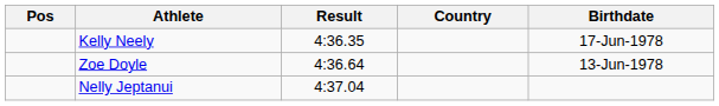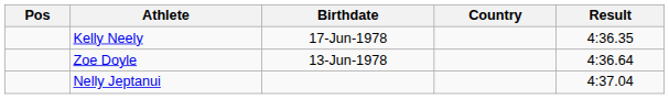 <table class="wikitable"  style="text-align:center; width:60%;">
 <tr>
 <th>Pos</th>
 <th>Athlete</th>
+<th>Birthdate</th>
+<th>Country</th>
 <th>Result</th>
-<th>Country</th>
-<th>Birthdate</th>
 </tr>
 <tr>
 <td align=center></td>
 <td align=left><a href='#'>Kelly Neely</a></td>
+<td>17-Jun-1978</td>
+<td align=left></td>
 <td>4:36.35</td>
-<td align=left></td>
-<td>17-Jun-1978</td>
 </tr>
 <tr>
 <td align=center></td>
 <td align=left><a href='#'>Zoe Doyle</a></td>
+<td>13-Jun-1978</td>
+<td align=left></td>
 <td>4:36.64</td>
-<td align=left></td>
-<td>13-Jun-1978</td>
 </tr>
 <tr>
 <td align=center></td>
 <td align=left><a href='#'>Nelly Jeptanui</a></td>
-<td>4:37.04</td>
 <td align=left></td>
 <td align=left></td>
+<td>4:37.04</td>
 </tr>
 </table>
